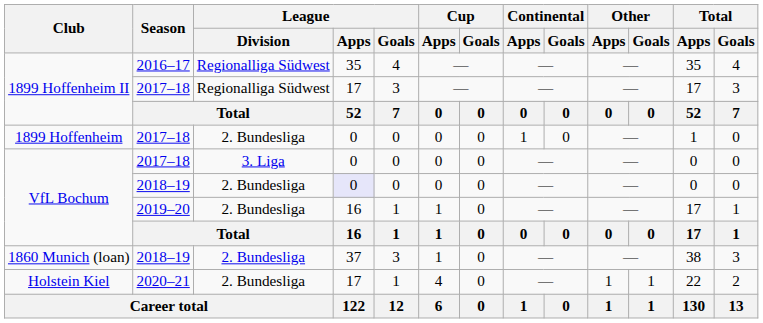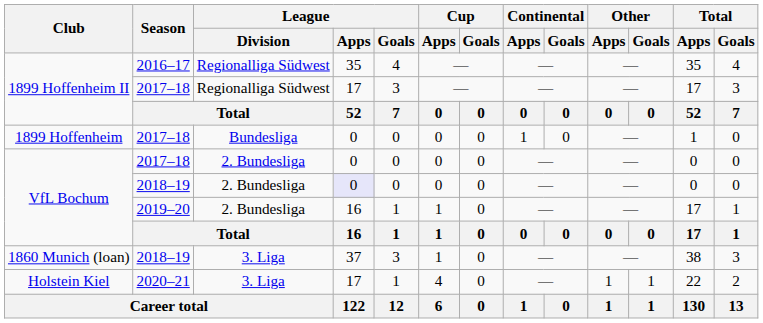 <table class="wikitable" style="text-align:center">
 <tr>
 <th rowspan="2">Club</th>
 <th rowspan="2">Season</th>
 <th colspan="3">League</th>
 <th colspan="2">Cup</th>
 <th colspan="2">Continental</th>
 <th colspan="2">Other</th>
 <th colspan="2">Total</th>
 </tr>
 <tr>
 <th>Division</th>
 <th>Apps</th>
 <th>Goals</th>
 <th>Apps</th>
 <th>Goals</th>
 <th>Apps</th>
 <th>Goals</th>
 <th>Apps</th>
 <th>Goals</th>
 <th>Apps</th>
 <th>Goals</th>
 </tr>
 <tr>
 <td rowspan="3"><a href='#'>1899 Hoffenheim II</a></td>
 <td><a href='#'>2016–17</a></td>
 <td><a href='#'>Regionalliga Südwest</a></td>
 <td>35</td>
 <td>4</td>
 <td colspan="2">—</td>
 <td colspan="2">—</td>
 <td colspan="2">—</td>
 <td>35</td>
 <td>4</td>
 </tr>
 <tr>
 <td><a href='#'>2017–18</a></td>
 <td>Regionalliga Südwest</td>
 <td>17</td>
 <td>3</td>
 <td colspan="2">—</td>
 <td colspan="2">—</td>
 <td colspan="2">—</td>
 <td>17</td>
 <td>3</td>
 </tr>
 <tr>
 <th colspan="2">Total</th>
 <th>52</th>
 <th>7</th>
 <th>0</th>
 <th>0</th>
 <th>0</th>
 <th>0</th>
 <th>0</th>
 <th>0</th>
 <th>52</th>
 <th>7</th>
 </tr>
 <tr>
 <td><a href='#'>1899 Hoffenheim</a></td>
 <td><a href='#'>2017–18</a></td>
-<td>2. Bundesliga</td>
+<td><a href='#'>Bundesliga</a></td>
 <td>0</td>
 <td>0</td>
 <td>0</td>
 <td>0</td>
 <td>1</td>
 <td>0</td>
 <td colspan="2">—</td>
 <td>1</td>
 <td>0</td>
 </tr>
 <tr>
 <td rowspan="4"><a href='#'>VfL Bochum</a></td>
 <td><a href='#'>2017–18</a></td>
-<td><a href='#'>3. Liga</a></td>
+<td><a href='#'>2. Bundesliga</a></td>
 <td>0</td>
 <td>0</td>
 <td>0</td>
 <td>0</td>
 <td colspan="2">—</td>
 <td colspan="2">—</td>
 <td>0</td>
 <td>0</td>
 </tr>
 <tr>
 <td><a href='#'>2018–19</a></td>
 <td>2. Bundesliga</td>
 <td style="background: lavender;">0</td>
 <td>0</td>
 <td>0</td>
 <td>0</td>
 <td colspan="2">—</td>
 <td colspan="2">—</td>
 <td>0</td>
 <td>0</td>
 </tr>
 <tr>
 <td><a href='#'>2019–20</a></td>
 <td>2. Bundesliga</td>
 <td>16</td>
 <td>1</td>
 <td>1</td>
 <td>0</td>
 <td colspan="2">—</td>
 <td colspan="2">—</td>
 <td>17</td>
 <td>1</td>
 </tr>
 <tr>
 <th colspan="2">Total</th>
 <th>16</th>
 <th>1</th>
 <th>1</th>
 <th>0</th>
 <th>0</th>
 <th>0</th>
 <th>0</th>
 <th>0</th>
 <th>17</th>
 <th>1</th>
 </tr>
 <tr>
 <td><a href='#'>1860 Munich</a> (loan)</td>
 <td><a href='#'>2018–19</a></td>
-<td><a href='#'>2. Bundesliga</a></td>
+<td><a href='#'>3. Liga</a></td>
 <td>37</td>
 <td>3</td>
 <td>1</td>
 <td>0</td>
 <td colspan="2">—</td>
 <td colspan="2">—</td>
 <td>38</td>
 <td>3</td>
 </tr>
 <tr>
 <td><a href='#'>Holstein Kiel</a></td>
 <td><a href='#'>2020–21</a></td>
-<td>2. Bundesliga</td>
+<td><a href='#'>3. Liga</a></td>
 <td>17</td>
 <td>1</td>
 <td>4</td>
 <td>0</td>
 <td colspan="2">—</td>
 <td>1</td>
 <td>1</td>
 <td>22</td>
 <td>2</td>
 </tr>
 <tr>
 <th colspan="3">Career total</th>
 <th>122</th>
 <th>12</th>
 <th>6</th>
 <th>0</th>
 <th>1</th>
 <th>0</th>
 <th>1</th>
 <th>1</th>
 <th>130</th>
 <th>13</th>
 </tr>
 </table>
